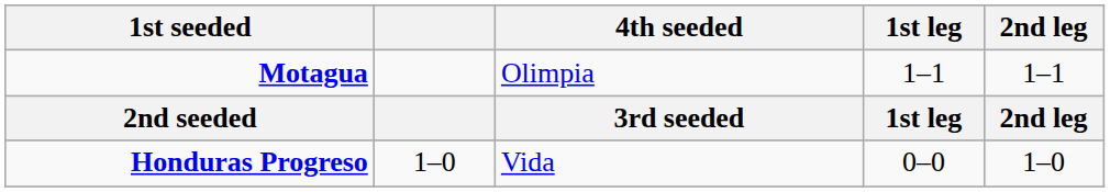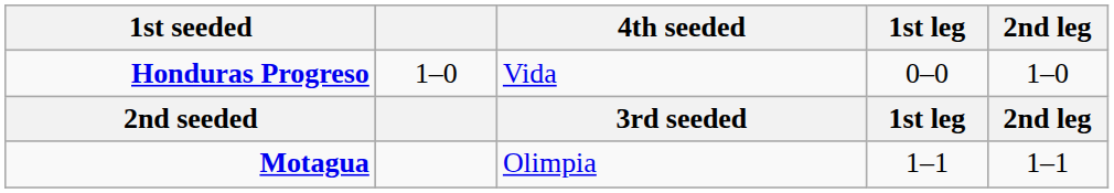 <table class="wikitable">
 <tr>
 <th style="width:200px;">1st seeded</th>
 <th style="width:60px;"></th>
 <th style="width:200px;">4th seeded</th>
+<th style="width:60px;">1st leg</th>
+<th style="width:60px;">2nd leg</th>
+</tr>
+<tr>
+<td style="text-align:right;"><a href='#'><strong>Honduras Progreso</strong></a></td>
+<td style="text-align:center;">1–0</td>
+<td><a href='#'>Vida</a></td>
+<td style="text-align:center;">0–0</td>
+<td style="text-align:center;">1–0</td>
+</tr>
+<tr>
+<th style="width:200px;">2nd seeded</th>
+<th style="width:60px;"></th>
+<th style="width:200px;">3rd seeded</th>
 <th style="width:60px;">1st leg</th>
 <th style="width:60px;">2nd leg</th>
 </tr>
 <tr>
 <td style="text-align:right;"><a href='#'><strong>Motagua</strong></a></td>
 <td style="text-align:center;"></td>
 <td><a href='#'>Olimpia</a></td>
 <td style="text-align:center;">1–1</td>
 <td style="text-align:center;">1–1</td>
 </tr>
-<tr>
-<th style="width:200px;">2nd seeded</th>
-<th style="width:60px;"></th>
-<th style="width:200px;">3rd seeded</th>
-<th style="width:60px;">1st leg</th>
-<th style="width:60px;">2nd leg</th>
-</tr>
-<tr>
-<td style="text-align:right;"><a href='#'><strong>Honduras Progreso</strong></a></td>
-<td style="text-align:center;">1–0</td>
-<td><a href='#'>Vida</a></td>
-<td style="text-align:center;">0–0</td>
-<td style="text-align:center;">1–0</td>
-</tr>
 </table>
